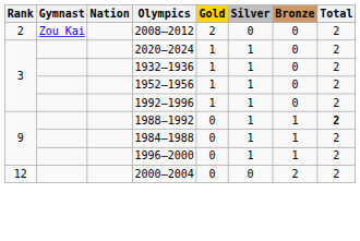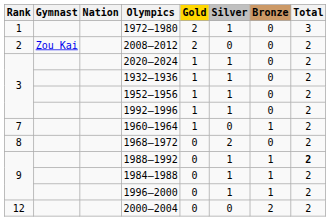 <table class="wikitable sortable" style="text-align:center">
 <tr>
 <th>Rank</th>
 <th>Gymnast</th>
 <th>Nation</th>
 <th>Olympics</th>
 <th style="background-color:gold">Gold</th>
 <th style="background-color:silver">Silver</th>
 <th style="background-color:#cc9966">Bronze</th>
 <th>Total</th>
+</tr>
+<tr>
+<td>1</td>
+<td align=left></td>
+<td align=left></td>
+<td>1972–1980</td>
+<td>2</td>
+<td>1</td>
+<td>0</td>
+<td>3</td>
 </tr>
 <tr>
 <td>2</td>
 <td align=left><a href='#'>Zou Kai</a></td>
 <td align=left></td>
 <td>2008–2012</td>
 <td>2</td>
 <td>0</td>
 <td>0</td>
 <td>2</td>
 </tr>
 <tr>
 <td rowspan="4">3</td>
 <td align=left></td>
 <td align=left></td>
 <td>2020–2024</td>
 <td>1</td>
 <td>1</td>
 <td>0</td>
 <td>2</td>
 </tr>
 <tr>
 <td align=left></td>
 <td align=left></td>
 <td>1932–1936</td>
 <td>1</td>
 <td>1</td>
 <td>0</td>
 <td>2</td>
 </tr>
 <tr>
 <td align=left></td>
 <td align=left></td>
 <td>1952–1956</td>
 <td>1</td>
 <td>1</td>
 <td>0</td>
 <td>2</td>
 </tr>
 <tr>
 <td align=left></td>
 <td align=left></td>
 <td>1992–1996</td>
 <td>1</td>
 <td>1</td>
 <td>0</td>
 <td>2</td>
 </tr>
 <tr>
+<td>7</td>
+<td align=left></td>
+<td align=left></td>
+<td>1960–1964</td>
+<td>1</td>
+<td>0</td>
+<td>1</td>
+<td>2</td>
+</tr>
+<tr>
+<td>8</td>
+<td align=left></td>
+<td align=left></td>
+<td>1968–1972</td>
+<td>0</td>
+<td>2</td>
+<td>0</td>
+<td>2</td>
+</tr>
+<tr>
 <td rowspan="3">9</td>
 <td align=left></td>
 <td align=left></td>
 <td>1988–1992</td>
 <td>0</td>
 <td>1</td>
 <td>1</td>
 <td><strong>2</strong></td>
 </tr>
 <tr>
 <td align=left></td>
 <td align=left></td>
 <td>1984–1988</td>
 <td>0</td>
 <td>1</td>
 <td>1</td>
 <td>2</td>
 </tr>
 <tr>
 <td align=left></td>
 <td align=left></td>
 <td>1996–2000</td>
 <td>0</td>
 <td>1</td>
 <td>1</td>
 <td>2</td>
 </tr>
 <tr>
 <td>12</td>
 <td align=left></td>
 <td align=left></td>
 <td>2000–2004</td>
 <td>0</td>
 <td>0</td>
 <td>2</td>
 <td>2</td>
 </tr>
 </table>
